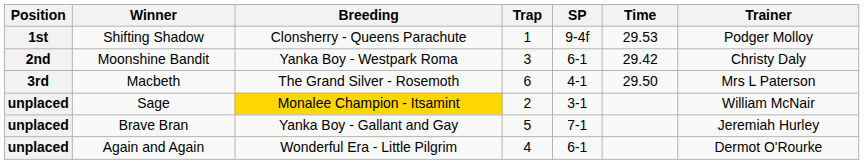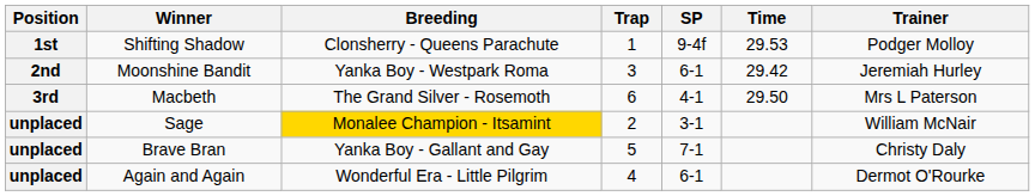 <table class="wikitable" style="text-align: center">
 <tr>
 <th width=60>Position</th>
 <th width=180>Winner</th>
 <th width=300>Breeding</th>
 <th width=50>Trap</th>
 <th width=50>SP</th>
 <th width=80>Time</th>
 <th width=200>Trainer</th>
 </tr>
 <tr>
 <th>1st</th>
 <td>Shifting Shadow</td>
 <td>Clonsherry - Queens Parachute</td>
 <td>1</td>
 <td>9-4f</td>
 <td>29.53</td>
 <td>Podger Molloy</td>
 </tr>
 <tr>
 <th>2nd</th>
 <td>Moonshine Bandit</td>
 <td>Yanka Boy - Westpark Roma</td>
 <td>3</td>
 <td>6-1</td>
 <td>29.42</td>
-<td>Christy Daly</td>
+<td>Jeremiah Hurley</td>
 </tr>
 <tr>
 <th>3rd</th>
 <td>Macbeth</td>
 <td>The Grand Silver - Rosemoth</td>
 <td>6</td>
 <td>4-1</td>
 <td>29.50</td>
 <td>Mrs L Paterson</td>
 </tr>
 <tr>
 <th>unplaced</th>
 <td>Sage</td>
 <td style="background: gold;">Monalee Champion - Itsamint</td>
 <td>2</td>
 <td>3-1</td>
 <td></td>
 <td>William McNair</td>
 </tr>
 <tr>
 <th>unplaced</th>
 <td>Brave Bran</td>
 <td>Yanka Boy - Gallant and Gay</td>
 <td>5</td>
 <td>7-1</td>
 <td></td>
-<td>Jeremiah Hurley</td>
+<td>Christy Daly</td>
 </tr>
 <tr>
 <th>unplaced</th>
 <td>Again and Again</td>
 <td>Wonderful Era - Little Pilgrim</td>
 <td>4</td>
 <td>6-1</td>
 <td></td>
 <td>Dermot O'Rourke</td>
 </tr>
 </table>
